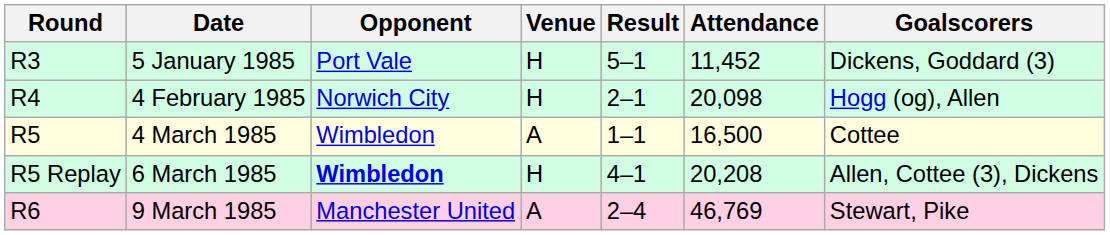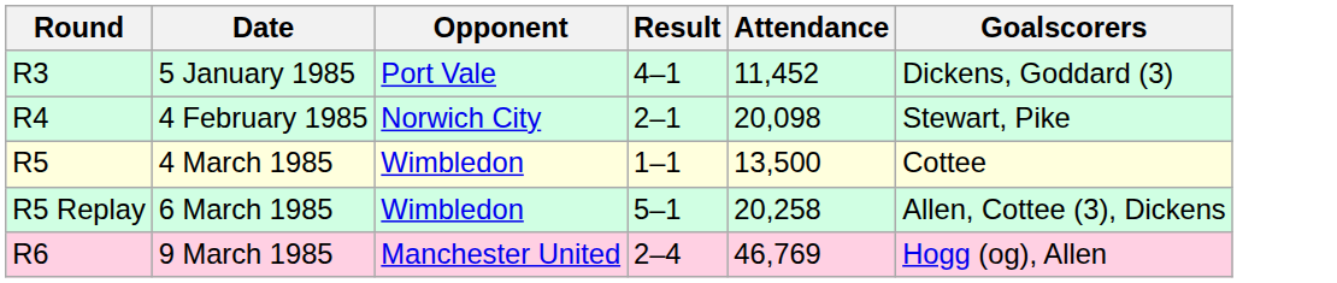 <table class="wikitable">
 <tr>
 <th>Round</th>
 <th>Date</th>
 <th>Opponent</th>
-<th>Venue</th>
 <th>Result</th>
 <th>Attendance</th>
 <th>Goalscorers</th>
 </tr>
 <tr style="background-color: #d0ffe3;">
 <td>R3</td>
 <td>5 January 1985</td>
 <td><a href='#'>Port Vale</a></td>
-<td>H</td>
-<td>5–1</td>
+<td>4–1</td>
 <td>11,452</td>
 <td>Dickens, Goddard (3)</td>
 </tr>
 <tr style="background-color: #d0ffe3;">
 <td>R4</td>
 <td>4 February 1985</td>
 <td><a href='#'>Norwich City</a></td>
-<td>H</td>
 <td>2–1</td>
 <td>20,098</td>
-<td><a href='#'>Hogg</a> (og), Allen</td>
+<td>Stewart, Pike</td>
 </tr>
 <tr style="background-color: #ffffdd;">
 <td>R5</td>
 <td>4 March 1985</td>
 <td><a href='#'>Wimbledon</a></td>
-<td>A</td>
 <td>1–1</td>
-<td>16,500</td>
+<td>13,500</td>
 <td>Cottee</td>
 </tr>
 <tr style="background-color: #d0ffe3;">
 <td>R5 Replay</td>
 <td>6 March 1985</td>
-<td><strong><a href='#'>Wimbledon</a></strong></td>
-<td>H</td>
-<td>4–1</td>
-<td>20,208</td>
+<td><a href='#'>Wimbledon</a></td>
+<td>5–1</td>
+<td>20,258</td>
 <td>Allen, Cottee (3), Dickens</td>
 </tr>
 <tr style="background-color: #ffd0e3;">
 <td>R6</td>
 <td>9 March 1985</td>
 <td><a href='#'>Manchester United</a></td>
-<td>A</td>
 <td>2–4</td>
 <td>46,769</td>
-<td>Stewart, Pike</td>
+<td><a href='#'>Hogg</a> (og), Allen</td>
 </tr>
 </table>
